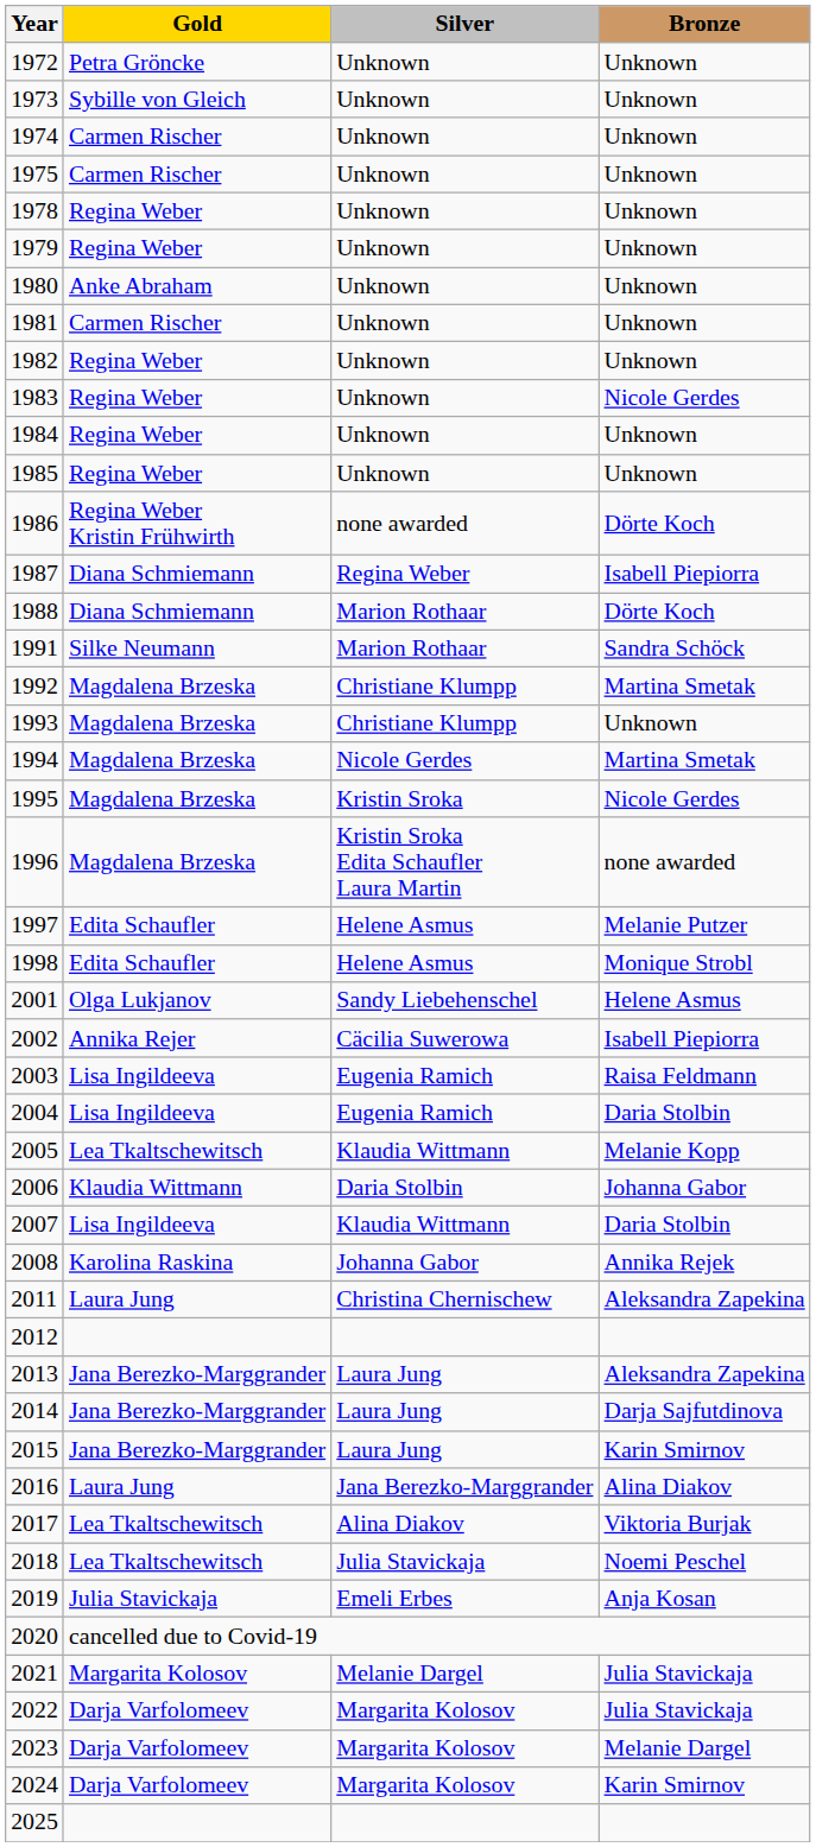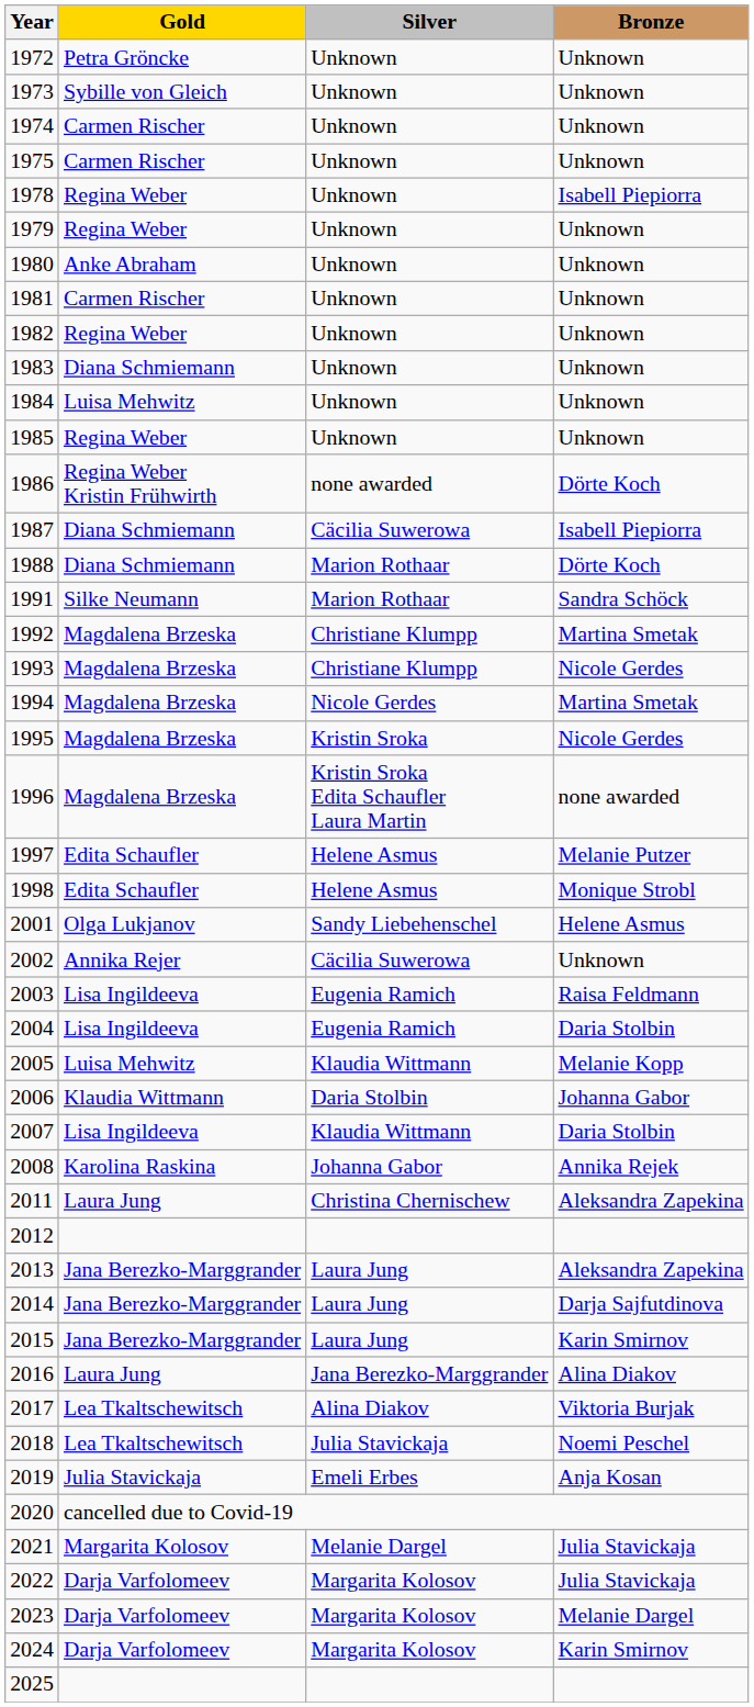 <table class="wikitable">
 <tr>
 <th>Year</th>
 <td align="center" bgcolor="gold"><strong>Gold</strong></td>
 <td align="center" bgcolor="silver"><strong>Silver</strong></td>
 <td align="center" bgcolor="cc9966"><strong>Bronze</strong></td>
 </tr>
 <tr>
 <td>1972</td>
 <td><a href='#'>Petra Gröncke</a></td>
 <td>Unknown</td>
 <td>Unknown</td>
 </tr>
 <tr>
 <td>1973</td>
 <td><a href='#'>Sybille von Gleich</a></td>
 <td>Unknown</td>
 <td>Unknown</td>
 </tr>
 <tr>
 <td>1974</td>
 <td><a href='#'>Carmen Rischer</a></td>
 <td>Unknown</td>
 <td>Unknown</td>
 </tr>
 <tr>
 <td>1975</td>
 <td><a href='#'>Carmen Rischer</a></td>
 <td>Unknown</td>
 <td>Unknown</td>
 </tr>
 <tr>
 <td>1978</td>
 <td><a href='#'>Regina Weber</a></td>
 <td>Unknown</td>
-<td>Unknown</td>
+<td><a href='#'>Isabell Piepiorra</a></td>
 </tr>
 <tr>
 <td>1979</td>
 <td><a href='#'>Regina Weber</a></td>
 <td>Unknown</td>
 <td>Unknown</td>
 </tr>
 <tr>
 <td>1980</td>
 <td><a href='#'>Anke Abraham</a></td>
 <td>Unknown</td>
 <td>Unknown</td>
 </tr>
 <tr>
 <td>1981</td>
 <td><a href='#'>Carmen Rischer</a></td>
 <td>Unknown</td>
 <td>Unknown</td>
 </tr>
 <tr>
 <td>1982</td>
 <td><a href='#'>Regina Weber</a></td>
 <td>Unknown</td>
 <td>Unknown</td>
 </tr>
 <tr>
 <td>1983</td>
-<td><a href='#'>Regina Weber</a></td>
+<td><a href='#'>Diana Schmiemann</a></td>
 <td>Unknown</td>
-<td><a href='#'>Nicole Gerdes</a></td>
+<td>Unknown</td>
 </tr>
 <tr>
 <td>1984</td>
-<td><a href='#'>Regina Weber</a></td>
+<td><a href='#'>Luisa Mehwitz</a></td>
 <td>Unknown</td>
 <td>Unknown</td>
 </tr>
 <tr>
 <td>1985</td>
 <td><a href='#'>Regina Weber</a></td>
 <td>Unknown</td>
 <td>Unknown</td>
 </tr>
 <tr>
 <td>1986</td>
 <td><a href='#'>Regina Weber</a><br><a href='#'>Kristin Frühwirth</a></td>
 <td>none awarded</td>
 <td><a href='#'>Dörte Koch</a></td>
 </tr>
 <tr>
 <td>1987</td>
 <td><a href='#'>Diana Schmiemann</a></td>
-<td><a href='#'>Regina Weber</a></td>
+<td><a href='#'>Cäcilia Suwerowa</a></td>
 <td><a href='#'>Isabell Piepiorra</a></td>
 </tr>
 <tr>
 <td>1988</td>
 <td><a href='#'>Diana Schmiemann</a></td>
 <td><a href='#'>Marion Rothaar</a></td>
 <td><a href='#'>Dörte Koch</a></td>
 </tr>
 <tr>
 <td>1991</td>
 <td><a href='#'>Silke Neumann</a></td>
 <td><a href='#'>Marion Rothaar</a></td>
 <td><a href='#'>Sandra Schöck</a></td>
 </tr>
 <tr>
 <td>1992</td>
 <td><a href='#'>Magdalena Brzeska</a></td>
 <td><a href='#'>Christiane Klumpp</a></td>
 <td><a href='#'>Martina Smetak</a></td>
 </tr>
 <tr>
 <td>1993</td>
 <td><a href='#'>Magdalena Brzeska</a></td>
 <td><a href='#'>Christiane Klumpp</a></td>
-<td>Unknown</td>
+<td><a href='#'>Nicole Gerdes</a></td>
 </tr>
 <tr>
 <td>1994</td>
 <td><a href='#'>Magdalena Brzeska</a></td>
 <td><a href='#'>Nicole Gerdes</a></td>
 <td><a href='#'>Martina Smetak</a></td>
 </tr>
 <tr>
 <td>1995</td>
 <td><a href='#'>Magdalena Brzeska</a></td>
 <td><a href='#'>Kristin Sroka</a></td>
 <td><a href='#'>Nicole Gerdes</a></td>
 </tr>
 <tr>
 <td>1996</td>
 <td><a href='#'>Magdalena Brzeska</a></td>
 <td><a href='#'>Kristin Sroka</a><br><a href='#'>Edita Schaufler</a><br><a href='#'>Laura Martin</a></td>
 <td>none awarded</td>
 </tr>
 <tr>
 <td>1997</td>
 <td><a href='#'>Edita Schaufler</a></td>
 <td><a href='#'>Helene Asmus</a></td>
 <td><a href='#'>Melanie Putzer</a></td>
 </tr>
 <tr>
 <td>1998</td>
 <td><a href='#'>Edita Schaufler</a></td>
 <td><a href='#'>Helene Asmus</a></td>
 <td><a href='#'>Monique Strobl</a></td>
 </tr>
 <tr>
 <td>2001</td>
 <td><a href='#'>Olga Lukjanov</a></td>
 <td><a href='#'>Sandy Liebehenschel</a></td>
 <td><a href='#'>Helene Asmus</a></td>
 </tr>
 <tr>
 <td>2002</td>
 <td><a href='#'>Annika Rejer</a></td>
 <td><a href='#'>Cäcilia Suwerowa</a></td>
-<td><a href='#'>Isabell Piepiorra</a></td>
+<td>Unknown</td>
 </tr>
 <tr>
 <td>2003</td>
 <td><a href='#'>Lisa Ingildeeva</a></td>
 <td><a href='#'>Eugenia Ramich</a></td>
 <td><a href='#'>Raisa Feldmann</a></td>
 </tr>
 <tr>
 <td>2004</td>
 <td><a href='#'>Lisa Ingildeeva</a></td>
 <td><a href='#'>Eugenia Ramich</a></td>
 <td><a href='#'>Daria Stolbin</a></td>
 </tr>
 <tr>
 <td>2005</td>
-<td><a href='#'>Lea Tkaltschewitsch</a></td>
+<td><a href='#'>Luisa Mehwitz</a></td>
 <td><a href='#'>Klaudia Wittmann</a></td>
 <td><a href='#'>Melanie Kopp</a></td>
 </tr>
 <tr>
 <td>2006</td>
 <td><a href='#'>Klaudia Wittmann</a></td>
 <td><a href='#'>Daria Stolbin</a></td>
 <td><a href='#'>Johanna Gabor</a></td>
 </tr>
 <tr>
 <td>2007</td>
 <td><a href='#'>Lisa Ingildeeva</a></td>
 <td><a href='#'>Klaudia Wittmann</a></td>
 <td><a href='#'>Daria Stolbin</a></td>
 </tr>
 <tr>
 <td>2008</td>
 <td><a href='#'>Karolina Raskina</a></td>
 <td><a href='#'>Johanna Gabor</a></td>
 <td><a href='#'>Annika Rejek</a></td>
 </tr>
 <tr>
 <td>2011</td>
 <td><a href='#'>Laura Jung</a></td>
 <td><a href='#'>Christina Chernischew</a></td>
 <td><a href='#'>Aleksandra Zapekina</a></td>
 </tr>
 <tr>
 <td>2012</td>
 <td></td>
 <td></td>
 <td></td>
 </tr>
 <tr>
 <td>2013</td>
 <td><a href='#'>Jana Berezko-Marggrander</a></td>
 <td><a href='#'>Laura Jung</a></td>
 <td><a href='#'>Aleksandra Zapekina</a></td>
 </tr>
 <tr>
 <td>2014</td>
 <td><a href='#'>Jana Berezko-Marggrander</a></td>
 <td><a href='#'>Laura Jung</a></td>
 <td><a href='#'>Darja Sajfutdinova</a></td>
 </tr>
 <tr>
 <td>2015</td>
 <td><a href='#'>Jana Berezko-Marggrander</a></td>
 <td><a href='#'>Laura Jung</a></td>
 <td><a href='#'>Karin Smirnov</a></td>
 </tr>
 <tr>
 <td>2016</td>
 <td><a href='#'>Laura Jung</a></td>
 <td><a href='#'>Jana Berezko-Marggrander</a></td>
 <td><a href='#'>Alina Diakov</a></td>
 </tr>
 <tr>
 <td>2017</td>
 <td><a href='#'>Lea Tkaltschewitsch</a></td>
 <td><a href='#'>Alina Diakov</a></td>
 <td><a href='#'>Viktoria Burjak</a></td>
 </tr>
 <tr>
 <td>2018</td>
 <td><a href='#'>Lea Tkaltschewitsch</a></td>
 <td><a href='#'>Julia Stavickaja</a></td>
 <td><a href='#'>Noemi Peschel</a></td>
 </tr>
 <tr>
 <td>2019</td>
 <td><a href='#'>Julia Stavickaja</a></td>
 <td><a href='#'>Emeli Erbes</a></td>
 <td><a href='#'>Anja Kosan</a></td>
 </tr>
 <tr>
 <td>2020</td>
 <td colspan="3">cancelled due to Covid-19</td>
 </tr>
 <tr>
 <td>2021</td>
 <td><a href='#'>Margarita Kolosov</a></td>
 <td><a href='#'>Melanie Dargel</a></td>
 <td><a href='#'>Julia Stavickaja</a></td>
 </tr>
 <tr>
 <td>2022</td>
 <td><a href='#'>Darja Varfolomeev</a></td>
 <td><a href='#'>Margarita Kolosov</a></td>
 <td><a href='#'>Julia Stavickaja</a></td>
 </tr>
 <tr>
 <td>2023</td>
 <td><a href='#'>Darja Varfolomeev</a></td>
 <td><a href='#'>Margarita Kolosov</a></td>
 <td><a href='#'>Melanie Dargel</a></td>
 </tr>
 <tr>
 <td>2024</td>
 <td><a href='#'>Darja Varfolomeev</a></td>
 <td><a href='#'>Margarita Kolosov</a></td>
 <td><a href='#'>Karin Smirnov</a></td>
 </tr>
 <tr>
 <td>2025</td>
 <td></td>
 <td></td>
 <td></td>
 </tr>
 </table>
